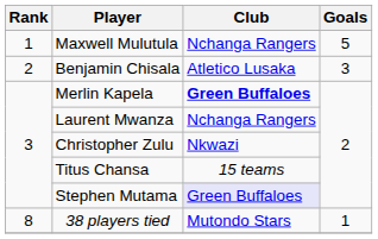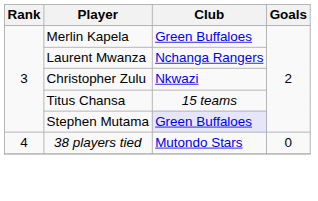 <table class="wikitable" style="text-align:center">
 <tr>
 <th>Rank</th>
 <th>Player</th>
 <th>Club</th>
 <th>Goals</th>
 </tr>
 <tr>
-<td>1</td>
-<td align="left"> Maxwell Mulutula</td>
-<td align="left"><a href='#'>Nchanga Rangers</a></td>
-<td>5</td>
-</tr>
-<tr>
-<td>2</td>
-<td align="left"> Benjamin Chisala</td>
-<td align="left"><a href='#'>Atletico Lusaka</a></td>
-<td>3</td>
-</tr>
-<tr>
 <td rowspan="5">3</td>
 <td align="left"> Merlin Kapela</td>
-<td align="left"><strong><a href='#'>Green Buffaloes</a></strong></td>
+<td align="left"><a href='#'>Green Buffaloes</a></td>
 <td rowspan="5">2</td>
 </tr>
 <tr>
 <td align="left"> Laurent Mwanza</td>
 <td align="left"><a href='#'>Nchanga Rangers</a></td>
 </tr>
 <tr>
 <td align="left"> Christopher Zulu</td>
 <td align="left"><a href='#'>Nkwazi</a></td>
 </tr>
 <tr>
 <td align="left"> Titus Chansa</td>
 <td><em>15 teams</em></td>
 </tr>
 <tr>
 <td align="left"> Stephen Mutama</td>
 <td align="left" style="background: lavender;"><a href='#'>Green Buffaloes</a></td>
 </tr>
 <tr>
-<td>8</td>
+<td>4</td>
 <td><em>38 players tied</em></td>
 <td align="left"><a href='#'>Mutondo Stars</a></td>
-<td>1</td>
+<td>0</td>
 </tr>
 <tr>
 </tr>
 </table>
